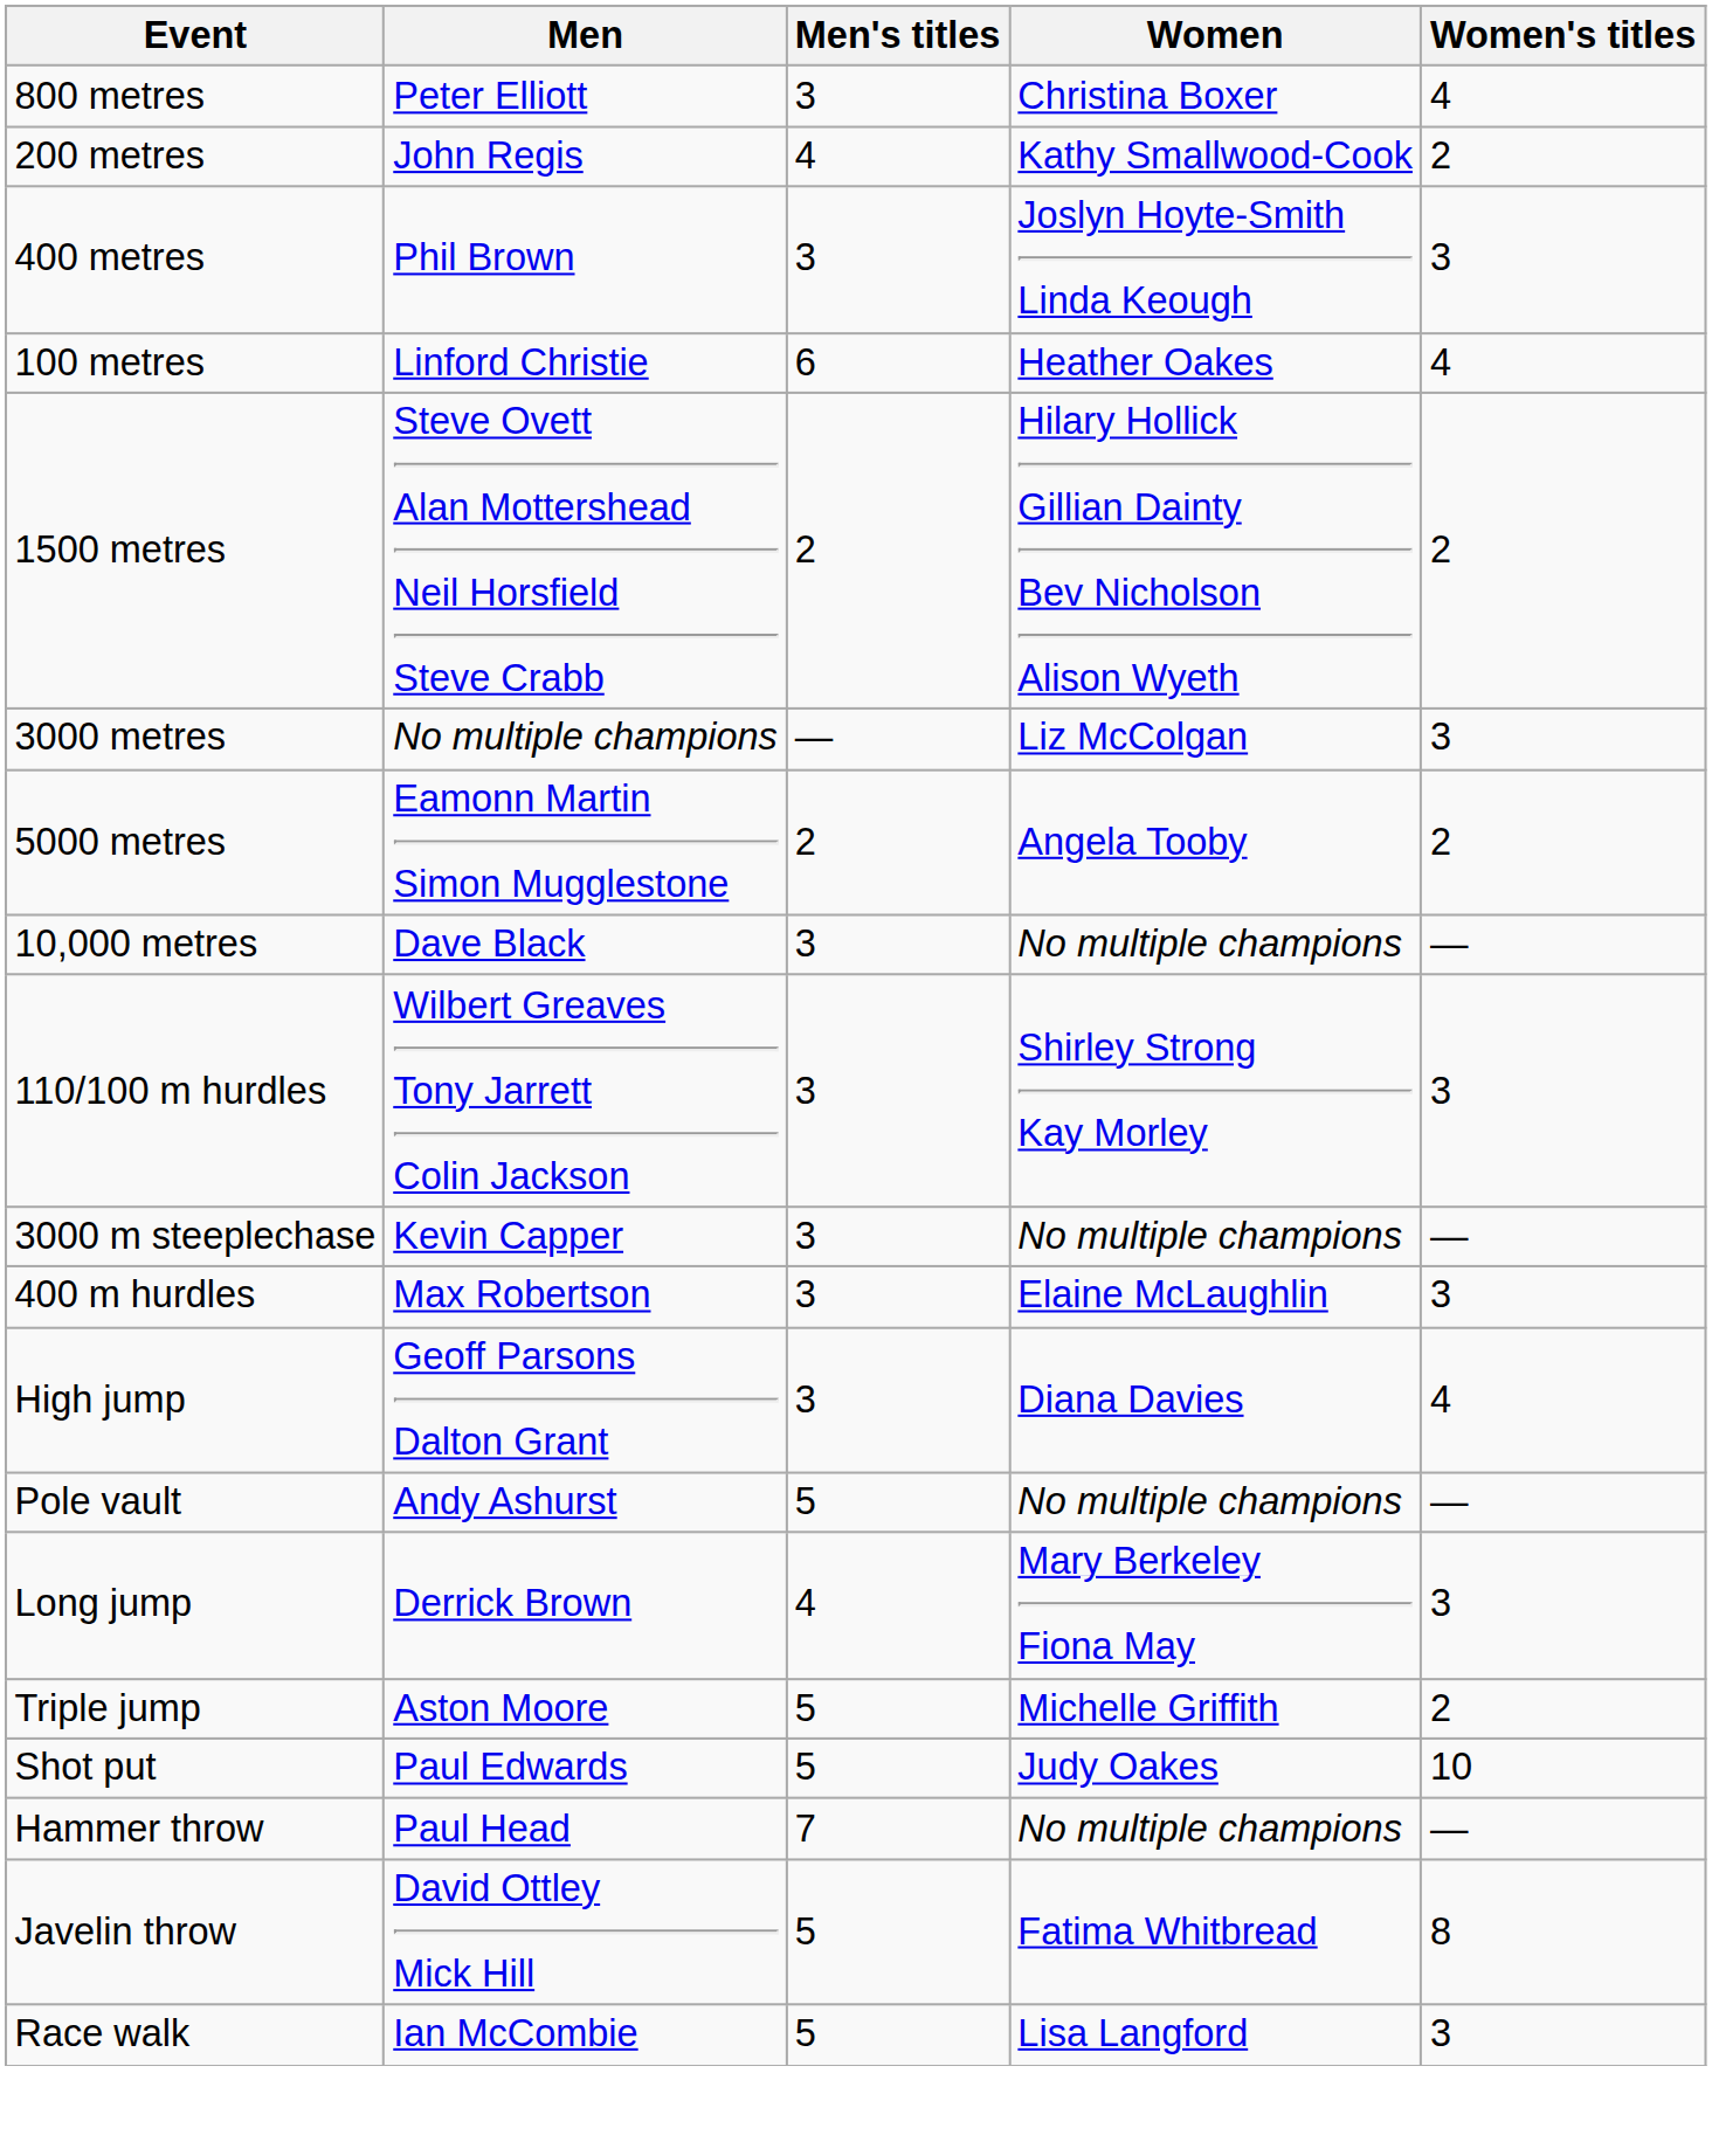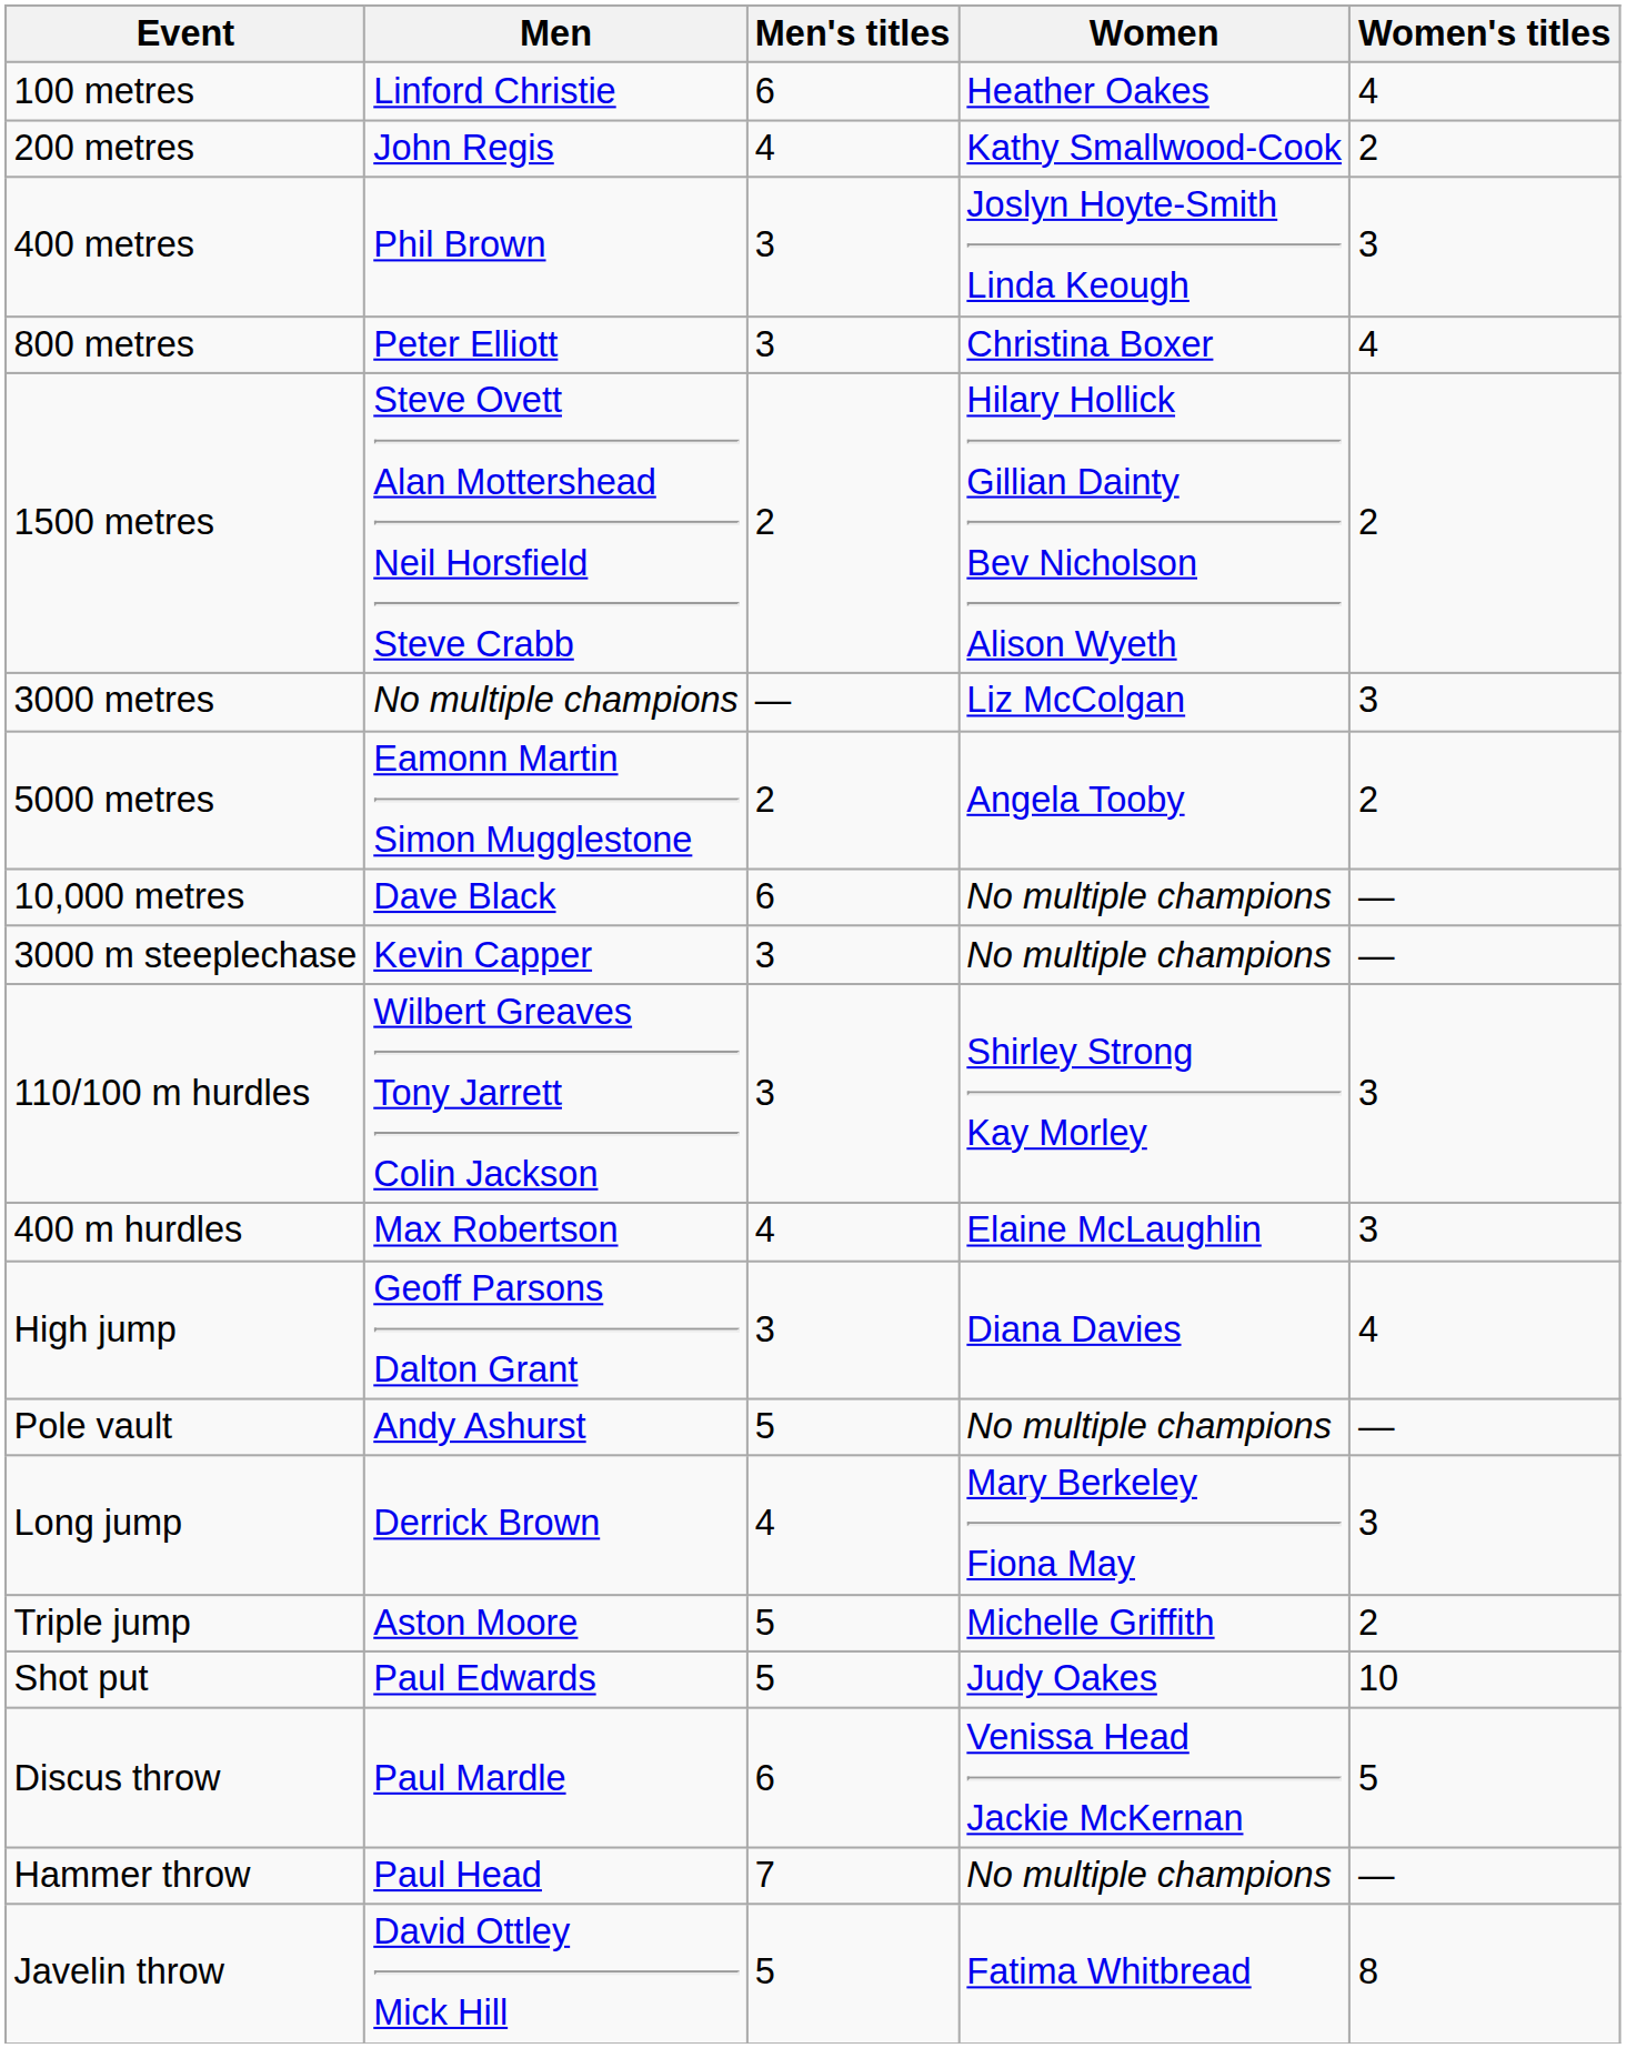 <table class="wikitable sortable">
 <tr>
 <th>Event</th>
 <th>Men</th>
 <th>Men's titles</th>
 <th>Women</th>
 <th>Women's titles</th>
 </tr>
 <tr>
-<td>800 metres</td>
-<td><a href='#'>Peter Elliott</a></td>
-<td>3</td>
-<td><a href='#'>Christina Boxer</a></td>
+<td>100 metres</td>
+<td><a href='#'>Linford Christie</a></td>
+<td>6</td>
+<td><a href='#'>Heather Oakes</a></td>
 <td>4</td>
 </tr>
 <tr>
 <td>200 metres</td>
 <td><a href='#'>John Regis</a></td>
 <td>4</td>
 <td><a href='#'>Kathy Smallwood-Cook</a></td>
 <td>2</td>
 </tr>
 <tr>
 <td>400 metres</td>
 <td><a href='#'>Phil Brown</a></td>
 <td>3</td>
 <td><a href='#'>Joslyn Hoyte-Smith</a><hr><a href='#'>Linda Keough</a></td>
 <td>3</td>
 </tr>
 <tr>
-<td>100 metres</td>
-<td><a href='#'>Linford Christie</a></td>
-<td>6</td>
-<td><a href='#'>Heather Oakes</a></td>
+<td>800 metres</td>
+<td><a href='#'>Peter Elliott</a></td>
+<td>3</td>
+<td><a href='#'>Christina Boxer</a></td>
 <td>4</td>
 </tr>
 <tr>
 <td>1500 metres</td>
 <td><a href='#'>Steve Ovett</a><hr><a href='#'>Alan Mottershead</a><hr><a href='#'>Neil Horsfield</a><hr><a href='#'>Steve Crabb</a></td>
 <td>2</td>
 <td><a href='#'>Hilary Hollick</a><hr><a href='#'>Gillian Dainty</a><hr><a href='#'>Bev Nicholson</a><hr><a href='#'>Alison Wyeth</a></td>
 <td>2</td>
 </tr>
 <tr>
 <td>3000 metres</td>
 <td><em>No multiple champions</em></td>
 <td>—</td>
 <td><a href='#'>Liz McColgan</a></td>
 <td>3</td>
 </tr>
 <tr>
 <td>5000 metres</td>
 <td><a href='#'>Eamonn Martin</a><hr><a href='#'>Simon Mugglestone</a></td>
 <td>2</td>
 <td><a href='#'>Angela Tooby</a></td>
 <td>2</td>
 </tr>
 <tr>
 <td>10,000 metres</td>
 <td><a href='#'>Dave Black</a></td>
+<td>6</td>
+<td><em>No multiple champions</em></td>
+<td>—</td>
+</tr>
+<tr>
+<td>3000 m steeplechase</td>
+<td><a href='#'>Kevin Capper</a></td>
 <td>3</td>
 <td><em>No multiple champions</em></td>
 <td>—</td>
 </tr>
 <tr>
 <td>110/100 m hurdles</td>
 <td><a href='#'>Wilbert Greaves</a><hr><a href='#'>Tony Jarrett</a><hr><a href='#'>Colin Jackson</a></td>
 <td>3</td>
 <td><a href='#'>Shirley Strong</a><hr><a href='#'>Kay Morley</a></td>
 <td>3</td>
 </tr>
 <tr>
-<td>3000 m steeplechase</td>
-<td><a href='#'>Kevin Capper</a></td>
-<td>3</td>
-<td><em>No multiple champions</em></td>
-<td>—</td>
-</tr>
-<tr>
 <td>400 m hurdles</td>
 <td><a href='#'>Max Robertson</a></td>
-<td>3</td>
+<td>4</td>
 <td><a href='#'>Elaine McLaughlin</a></td>
 <td>3</td>
 </tr>
 <tr>
 <td>High jump</td>
 <td><a href='#'>Geoff Parsons</a><hr><a href='#'>Dalton Grant</a></td>
 <td>3</td>
 <td><a href='#'>Diana Davies</a></td>
 <td>4</td>
 </tr>
 <tr>
 <td>Pole vault</td>
 <td><a href='#'>Andy Ashurst</a></td>
 <td>5</td>
 <td><em>No multiple champions</em></td>
 <td>—</td>
 </tr>
 <tr>
 <td>Long jump</td>
 <td><a href='#'>Derrick Brown</a></td>
 <td>4</td>
 <td><a href='#'>Mary Berkeley</a><hr><a href='#'>Fiona May</a></td>
 <td>3</td>
 </tr>
 <tr>
 <td>Triple jump</td>
 <td><a href='#'>Aston Moore</a></td>
 <td>5</td>
 <td><a href='#'>Michelle Griffith</a></td>
 <td>2</td>
 </tr>
 <tr>
 <td>Shot put</td>
 <td><a href='#'>Paul Edwards</a></td>
 <td>5</td>
 <td><a href='#'>Judy Oakes</a></td>
 <td>10</td>
 </tr>
 <tr>
+<td>Discus throw</td>
+<td><a href='#'>Paul Mardle</a></td>
+<td>6</td>
+<td><a href='#'>Venissa Head</a><hr><a href='#'>Jackie McKernan</a></td>
+<td>5</td>
+</tr>
+<tr>
 <td>Hammer throw</td>
 <td><a href='#'>Paul Head</a></td>
 <td>7</td>
 <td><em>No multiple champions</em></td>
 <td>—</td>
 </tr>
 <tr>
 <td>Javelin throw</td>
 <td><a href='#'>David Ottley</a><hr><a href='#'>Mick Hill</a></td>
 <td>5</td>
 <td><a href='#'>Fatima Whitbread</a></td>
 <td>8</td>
 </tr>
-<tr>
-<td>Race walk</td>
-<td><a href='#'>Ian McCombie</a></td>
-<td>5</td>
-<td><a href='#'>Lisa Langford</a></td>
-<td>3</td>
-</tr>
 </table>
